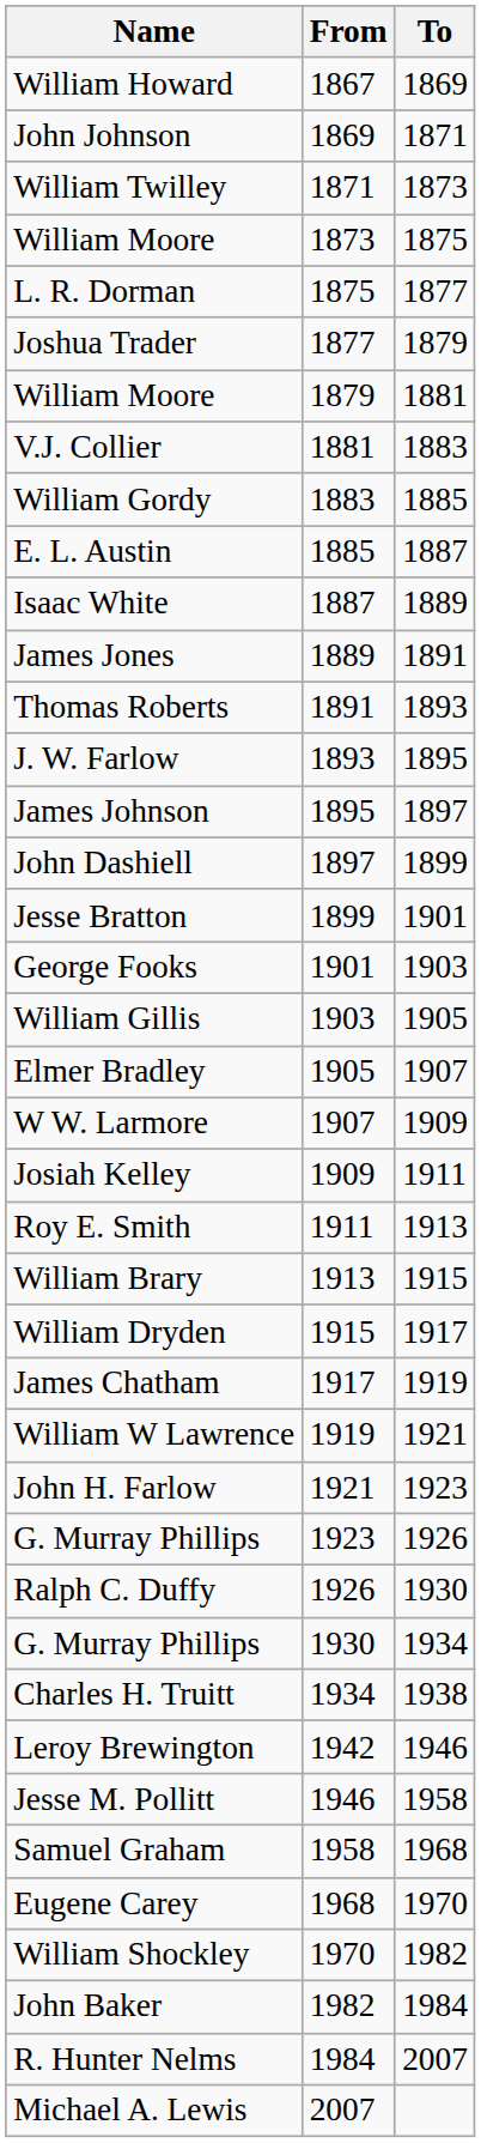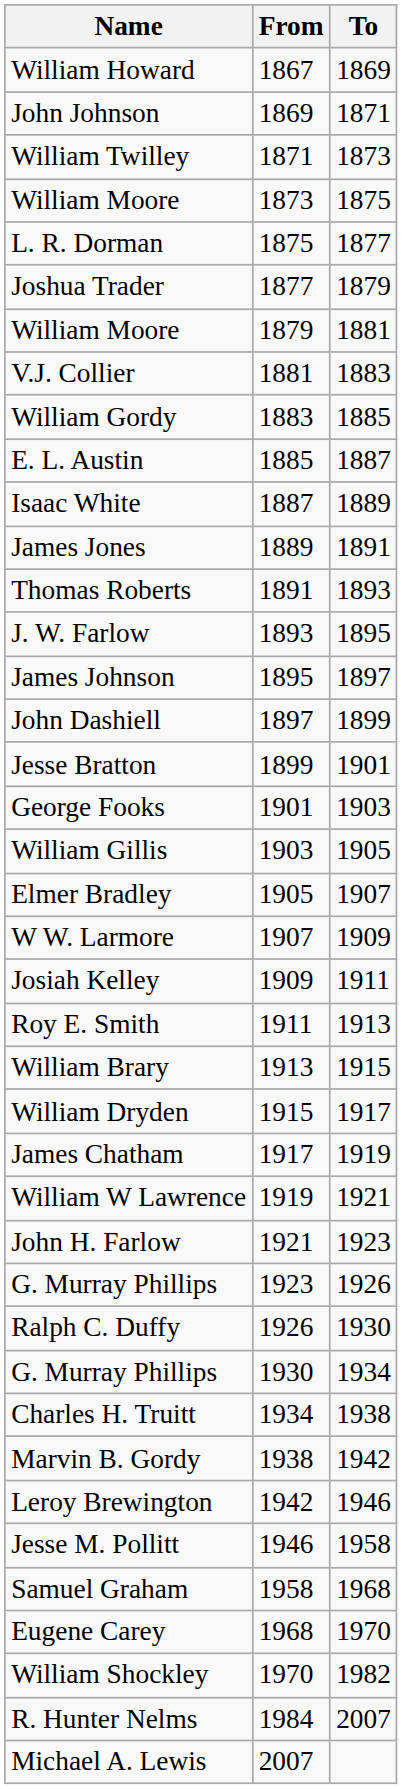 <table class="wikitable mw-collapsible mw-collapsed">
 <tr>
 <th>Name</th>
 <th>From</th>
 <th>To</th>
 </tr>
 <tr>
 <td>William Howard</td>
 <td>1867</td>
 <td>1869</td>
 </tr>
 <tr>
 <td>John Johnson</td>
 <td>1869</td>
 <td>1871</td>
 </tr>
 <tr>
 <td>William Twilley</td>
 <td>1871</td>
 <td>1873</td>
 </tr>
 <tr>
 <td>William Moore</td>
 <td>1873</td>
 <td>1875</td>
 </tr>
 <tr>
 <td>L. R. Dorman</td>
 <td>1875</td>
 <td>1877</td>
 </tr>
 <tr>
 <td>Joshua Trader</td>
 <td>1877</td>
 <td>1879</td>
 </tr>
 <tr>
 <td>William Moore</td>
 <td>1879</td>
 <td>1881</td>
 </tr>
 <tr>
 <td>V.J. Collier</td>
 <td>1881</td>
 <td>1883</td>
 </tr>
 <tr>
 <td>William Gordy</td>
 <td>1883</td>
 <td>1885</td>
 </tr>
 <tr>
 <td>E. L. Austin</td>
 <td>1885</td>
 <td>1887</td>
 </tr>
 <tr>
 <td>Isaac White</td>
 <td>1887</td>
 <td>1889</td>
 </tr>
 <tr>
 <td>James Jones</td>
 <td>1889</td>
 <td>1891</td>
 </tr>
 <tr>
 <td>Thomas Roberts</td>
 <td>1891</td>
 <td>1893</td>
 </tr>
 <tr>
 <td>J. W. Farlow</td>
 <td>1893</td>
 <td>1895</td>
 </tr>
 <tr>
 <td>James Johnson</td>
 <td>1895</td>
 <td>1897</td>
 </tr>
 <tr>
 <td>John Dashiell</td>
 <td>1897</td>
 <td>1899</td>
 </tr>
 <tr>
 <td>Jesse Bratton</td>
 <td>1899</td>
 <td>1901</td>
 </tr>
 <tr>
 <td>George Fooks</td>
 <td>1901</td>
 <td>1903</td>
 </tr>
 <tr>
 <td>William Gillis</td>
 <td>1903</td>
 <td>1905</td>
 </tr>
 <tr>
 <td>Elmer Bradley</td>
 <td>1905</td>
 <td>1907</td>
 </tr>
 <tr>
 <td>W W. Larmore</td>
 <td>1907</td>
 <td>1909</td>
 </tr>
 <tr>
 <td>Josiah Kelley</td>
 <td>1909</td>
 <td>1911</td>
 </tr>
 <tr>
 <td>Roy E. Smith</td>
 <td>1911</td>
 <td>1913</td>
 </tr>
 <tr>
 <td>William Brary</td>
 <td>1913</td>
 <td>1915</td>
 </tr>
 <tr>
 <td>William Dryden</td>
 <td>1915</td>
 <td>1917</td>
 </tr>
 <tr>
 <td>James Chatham</td>
 <td>1917</td>
 <td>1919</td>
 </tr>
 <tr>
 <td>William W Lawrence</td>
 <td>1919</td>
 <td>1921</td>
 </tr>
 <tr>
 <td>John H. Farlow</td>
 <td>1921</td>
 <td>1923</td>
 </tr>
 <tr>
 <td>G. Murray Phillips</td>
 <td>1923</td>
 <td>1926</td>
 </tr>
 <tr>
 <td>Ralph C. Duffy</td>
 <td>1926</td>
 <td>1930</td>
 </tr>
 <tr>
 <td>G. Murray Phillips</td>
 <td>1930</td>
 <td>1934</td>
 </tr>
 <tr>
 <td>Charles H. Truitt</td>
 <td>1934</td>
 <td>1938</td>
 </tr>
 <tr>
+<td>Marvin B. Gordy</td>
+<td>1938</td>
+<td>1942</td>
+</tr>
+<tr>
 <td>Leroy Brewington</td>
 <td>1942</td>
 <td>1946</td>
 </tr>
 <tr>
 <td>Jesse M. Pollitt</td>
 <td>1946</td>
 <td>1958</td>
 </tr>
 <tr>
 <td>Samuel Graham</td>
 <td>1958</td>
 <td>1968</td>
 </tr>
 <tr>
 <td>Eugene Carey</td>
 <td>1968</td>
 <td>1970</td>
 </tr>
 <tr>
 <td>William Shockley</td>
 <td>1970</td>
 <td>1982</td>
 </tr>
 <tr>
-<td>John Baker</td>
-<td>1982</td>
-<td>1984</td>
-</tr>
-<tr>
 <td>R. Hunter Nelms</td>
 <td>1984</td>
 <td>2007</td>
 </tr>
 <tr>
 <td>Michael A. Lewis</td>
 <td>2007</td>
 <td></td>
 </tr>
 </table>
